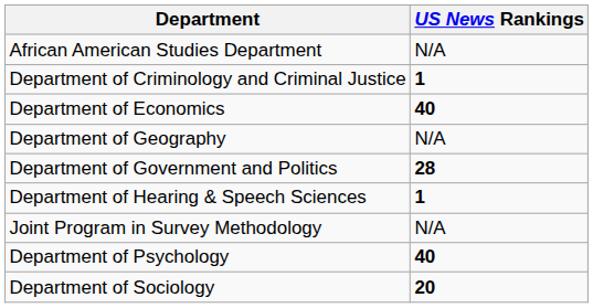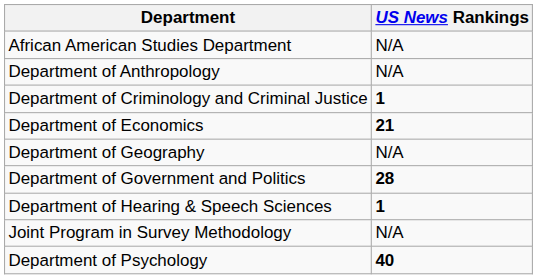 <table class=wikitable>
 <tr>
 <th>Department</th>
 <th><em><a href='#'>US News</a></em> Rankings</th>
 </tr>
 <tr>
 <td>African American Studies Department</td>
 <td>N/A</td>
 </tr>
 <tr>
+<td>Department of Anthropology</td>
+<td>N/A</td>
+</tr>
+<tr>
 <td>Department of Criminology and Criminal Justice</td>
 <td><strong>1</strong></td>
 </tr>
 <tr>
 <td>Department of Economics</td>
-<td><strong>40</strong></td>
+<td><strong>21</strong></td>
 </tr>
 <tr>
 <td>Department of Geography</td>
 <td>N/A</td>
 </tr>
 <tr>
 <td>Department of Government and Politics</td>
 <td><strong>28</strong></td>
 </tr>
 <tr>
 <td>Department of Hearing & Speech Sciences</td>
 <td><strong>1</strong></td>
 </tr>
 <tr>
 <td>Joint Program in Survey Methodology</td>
 <td>N/A</td>
 </tr>
 <tr>
 <td>Department of Psychology</td>
 <td><strong>40</strong></td>
 </tr>
-<tr>
-<td>Department of Sociology</td>
-<td><strong>20</strong></td>
-</tr>
 </table>
